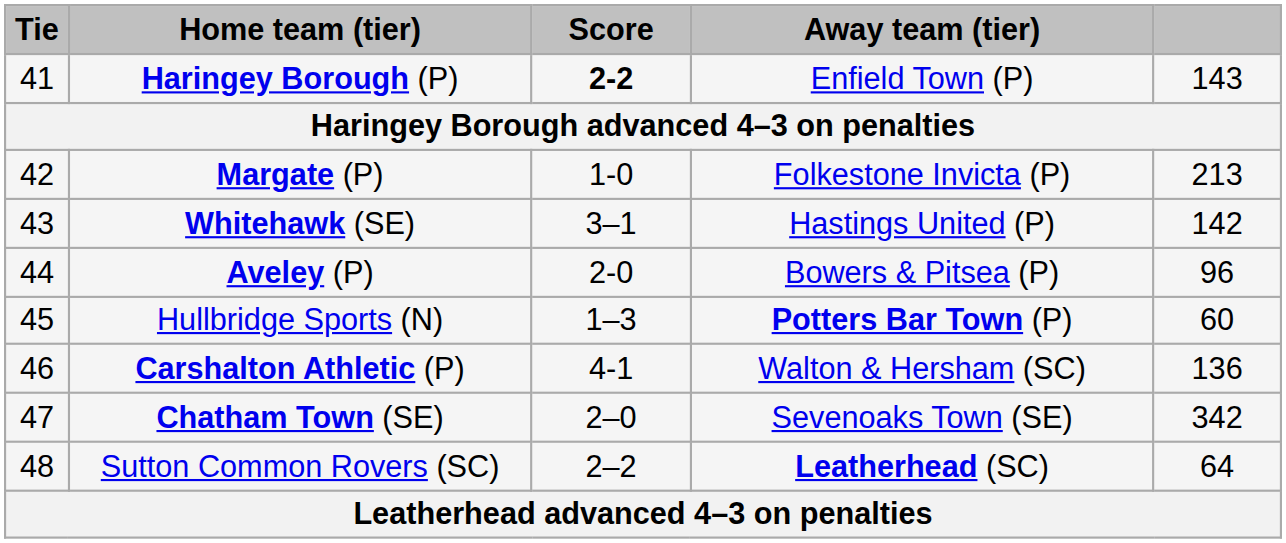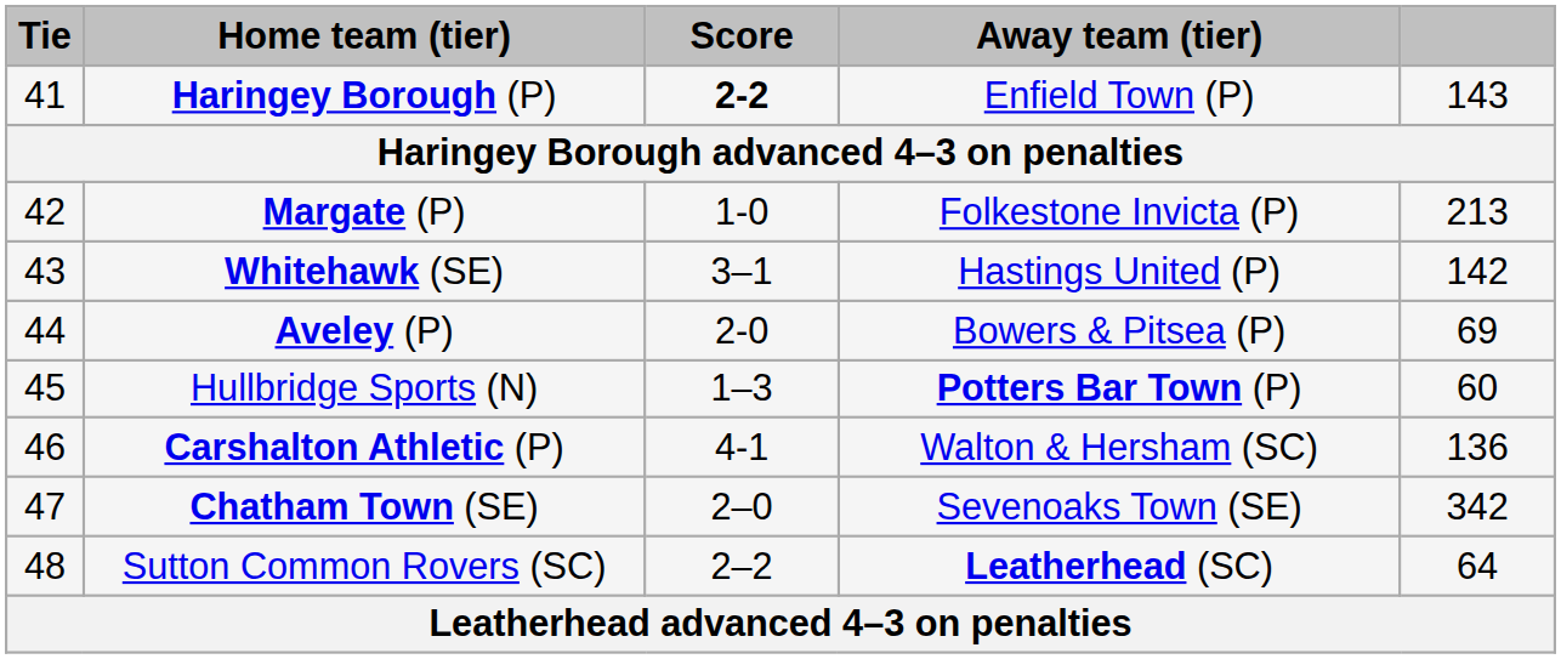 <table class="wikitable" style="width: 600px; background:WhiteSmoke; text-align:center; font-size:90%">
 <tr>
 <td scope="col" style="width:  5.00%; background:silver;"><strong>Tie</strong></td>
 <td scope="col" style="width: 36.25%; background:silver;"><strong>Home team (tier)</strong></td>
 <td scope="col" style="width: 12.50%; background:silver;"><strong>Score</strong></td>
 <td scope="col" style="width: 36.25%; background:silver;"><strong>Away team (tier)</strong></td>
 <td scope="col" style="width: 10.00%; background:silver;"><strong></strong></td>
 </tr>
 <tr>
 <td>41</td>
 <td><strong><a href='#'>Haringey Borough</a></strong> (P)</td>
 <td><strong>2-2</strong></td>
 <td><a href='#'>Enfield Town</a> (P)</td>
 <td>143</td>
 </tr>
 <tr>
 <th colspan="5">Haringey Borough advanced 4–3 on penalties</th>
 </tr>
 <tr>
 <td>42</td>
 <td><strong><a href='#'>Margate</a></strong> (P)</td>
 <td>1-0</td>
 <td><a href='#'>Folkestone Invicta</a> (P)</td>
 <td>213</td>
 </tr>
 <tr>
 <td>43</td>
 <td><strong><a href='#'>Whitehawk</a></strong> (SE)</td>
 <td>3–1</td>
 <td><a href='#'>Hastings United</a> (P)</td>
 <td>142</td>
 </tr>
 <tr>
 <td>44</td>
 <td><strong><a href='#'>Aveley</a></strong> (P)</td>
 <td>2-0</td>
 <td><a href='#'>Bowers & Pitsea</a> (P)</td>
-<td>96</td>
+<td>69</td>
 </tr>
 <tr>
 <td>45</td>
 <td><a href='#'>Hullbridge Sports</a> (N)</td>
 <td>1–3</td>
 <td><strong><a href='#'>Potters Bar Town</a></strong> (P)</td>
 <td>60</td>
 </tr>
 <tr>
 <td>46</td>
 <td><strong><a href='#'>Carshalton Athletic</a></strong> (P)</td>
 <td>4-1</td>
 <td><a href='#'>Walton & Hersham</a> (SC)</td>
 <td>136</td>
 </tr>
 <tr>
 <td>47</td>
 <td><strong><a href='#'>Chatham Town</a></strong> (SE)</td>
 <td>2–0</td>
 <td><a href='#'>Sevenoaks Town</a> (SE)</td>
 <td>342</td>
 </tr>
 <tr>
 <td>48</td>
 <td><a href='#'>Sutton Common Rovers</a> (SC)</td>
 <td>2–2</td>
 <td><strong><a href='#'>Leatherhead</a></strong> (SC)</td>
 <td>64</td>
 </tr>
 <tr>
 <th colspan="5">Leatherhead advanced 4–3 on penalties</th>
 </tr>
 </table>
